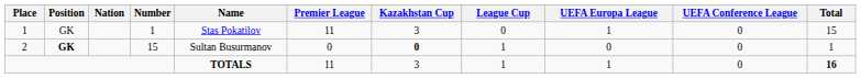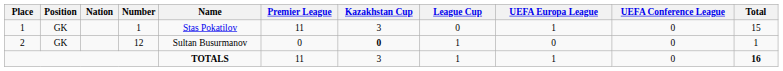 <table class="wikitable" style="font-size: 95%; text-align: center;">
 <tr>
 <th width=60>Place</th>
 <th width=60>Position</th>
 <th width=60>Nation</th>
 <th width=60>Number</th>
 <th width=200>Name</th>
 <th width=150><a href='#'>Premier League</a></th>
 <th width=150><a href='#'>Kazakhstan Cup</a></th>
 <th width=150><a href='#'>League Cup</a></th>
 <th width=250><a href='#'>UEFA Europa League</a></th>
 <th width=250><a href='#'>UEFA Conference League</a></th>
 <th width=80>Total</th>
 </tr>
 <tr>
 <td>1</td>
 <td>GK</td>
 <td></td>
 <td>1</td>
 <td><a href='#'>Stas Pokatilov</a></td>
 <td>11</td>
 <td>3</td>
 <td>0</td>
 <td>1</td>
 <td>0</td>
 <td>15</td>
 </tr>
 <tr>
 <td>2</td>
-<td><strong>GK</strong></td>
+<td>GK</td>
 <td></td>
-<td>15</td>
+<td>12</td>
 <td>Sultan Busurmanov</td>
 <td>0</td>
 <td><strong>0</strong></td>
 <td>1</td>
 <td>0</td>
 <td>0</td>
 <td>1</td>
 </tr>
 <tr>
 <td colspan="4"></td>
 <td><strong>TOTALS</strong></td>
 <td>11</td>
 <td>3</td>
 <td>1</td>
 <td>1</td>
 <td>0</td>
 <td><strong>16</strong></td>
 </tr>
 </table>
